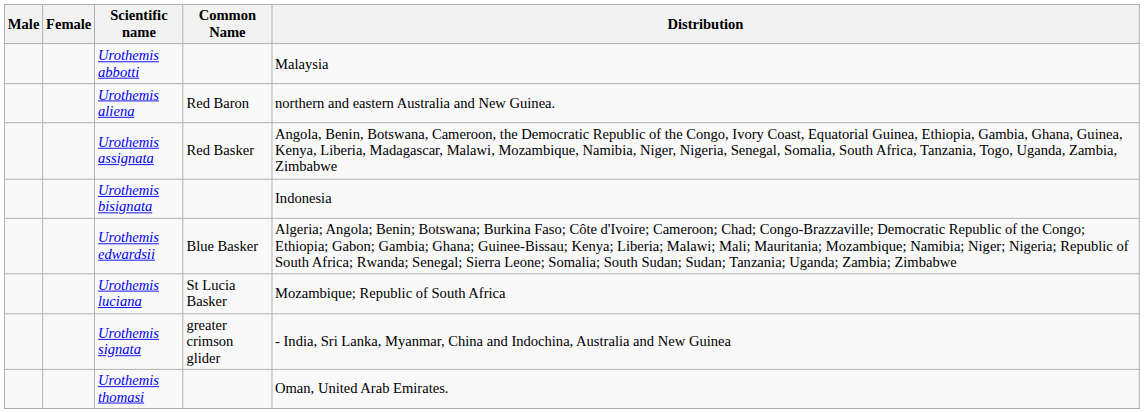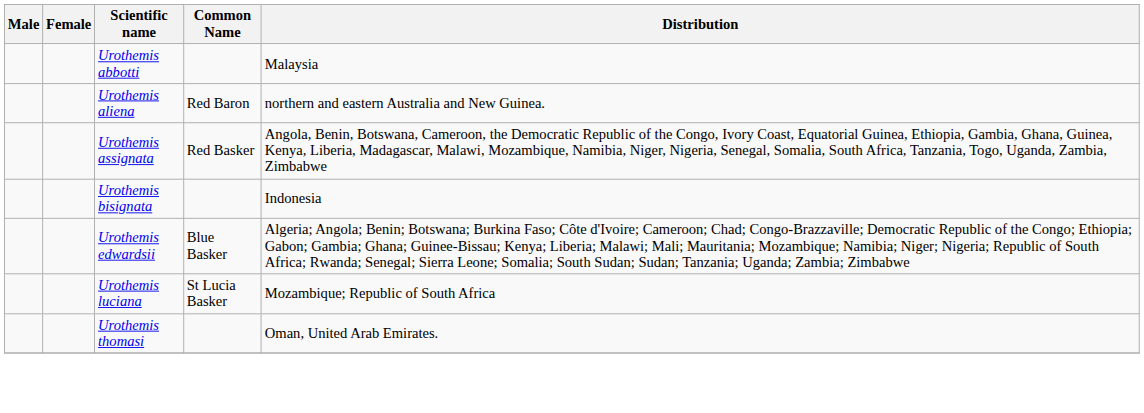 <table class="wikitable">
 <tr>
 <th>Male</th>
 <th>Female</th>
 <th>Scientific name</th>
 <th>Common Name</th>
 <th>Distribution</th>
 </tr>
 <tr>
 <td></td>
 <td></td>
 <td><em><a href='#'>Urothemis abbotti</a></em> </td>
 <td></td>
 <td>Malaysia</td>
 </tr>
 <tr>
 <td></td>
 <td></td>
 <td><em><a href='#'>Urothemis aliena</a></em> </td>
 <td>Red Baron</td>
 <td>northern and eastern Australia and New Guinea.</td>
 </tr>
 <tr>
 <td></td>
 <td></td>
 <td><em><a href='#'>Urothemis assignata</a></em> </td>
 <td>Red Basker</td>
 <td>Angola, Benin, Botswana, Cameroon, the Democratic Republic of the Congo, Ivory Coast, Equatorial Guinea, Ethiopia, Gambia, Ghana, Guinea, Kenya, Liberia, Madagascar, Malawi, Mozambique, Namibia, Niger, Nigeria, Senegal, Somalia, South Africa, Tanzania, Togo, Uganda, Zambia, Zimbabwe</td>
 </tr>
 <tr>
 <td></td>
 <td></td>
 <td><em><a href='#'>Urothemis bisignata</a></em> </td>
 <td></td>
 <td>Indonesia</td>
 </tr>
 <tr>
 <td></td>
 <td></td>
 <td><em><a href='#'>Urothemis edwardsii</a></em> </td>
 <td>Blue Basker</td>
 <td>Algeria; Angola; Benin; Botswana; Burkina Faso; Côte d'Ivoire; Cameroon; Chad; Congo-Brazzaville; Democratic Republic of the Congo; Ethiopia; Gabon; Gambia; Ghana; Guinee-Bissau; Kenya; Liberia; Malawi; Mali; Mauritania; Mozambique; Namibia; Niger; Nigeria; Republic of South Africa; Rwanda; Senegal; Sierra Leone; Somalia; South Sudan; Sudan; Tanzania; Uganda; Zambia; Zimbabwe</td>
 </tr>
 <tr>
 <td></td>
 <td></td>
 <td><em><a href='#'>Urothemis luciana</a></em> </td>
 <td>St Lucia Basker</td>
 <td>Mozambique; Republic of South Africa</td>
 </tr>
 <tr>
 <td></td>
 <td></td>
-<td><em><a href='#'>Urothemis signata</a></em> </td>
-<td>greater crimson glider</td>
-<td>- India, Sri Lanka, Myanmar, China and Indochina, Australia and New Guinea</td>
-</tr>
-<tr>
-<td></td>
-<td></td>
 <td><em><a href='#'>Urothemis thomasi</a></em> </td>
 <td></td>
 <td>Oman,  United Arab Emirates.</td>
 </tr>
 <tr>
 </tr>
 </table>
